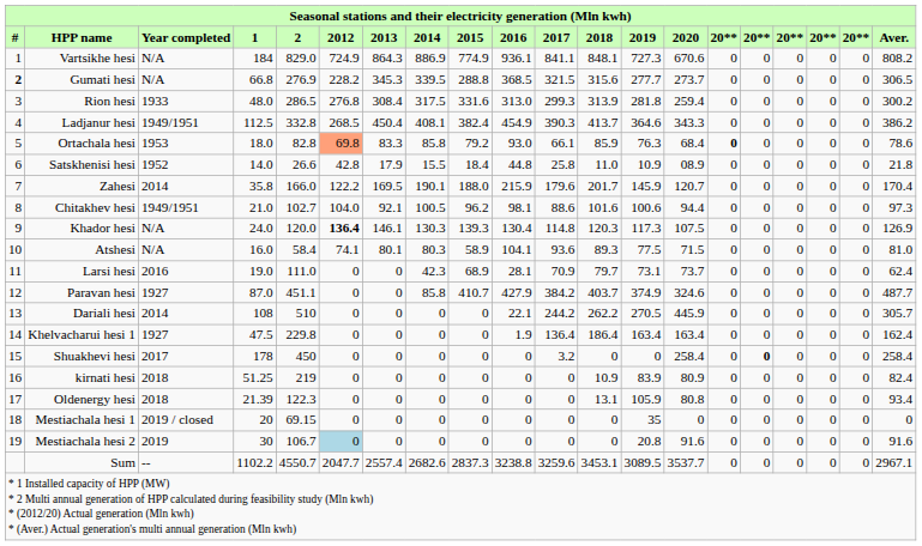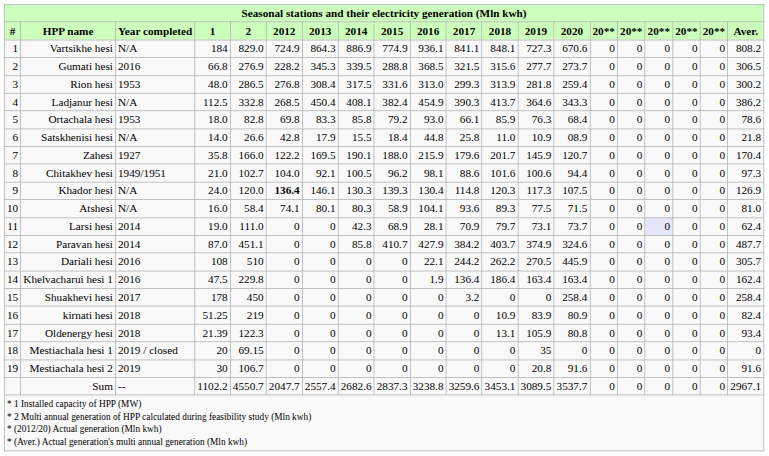 <table class="wikitable" style="text-align:right;">
 <tr>
 <th colspan="20"  style="text-align:center; background:#cfb;">Seasonal stations and their electricity generation (Mln kwh)</th>
 </tr>
 <tr>
 <th style="background:#cfb;">#</th>
 <th style="background:#cfb;">HPP name</th>
 <th style="background:#cfb;">Year completed</th>
 <th style="background:#cfb;">1</th>
 <th style="background:#cfb;">2</th>
 <th style="background:#cfb;">2012</th>
 <th style="background:#cfb;">2013</th>
 <th style="background:#cfb;">2014</th>
 <th style="background:#cfb;">2015</th>
 <th style="background:#cfb;">2016</th>
 <th style="background:#cfb;">2017</th>
 <th style="background:#cfb;">2018</th>
 <th style="background:#cfb;">2019</th>
 <th style="background:#cfb;">2020</th>
 <th style="background:#cfb;">20**</th>
 <th style="background:#cfb;">20**</th>
 <th style="background:#cfb;">20**</th>
 <th style="background:#cfb;">20**</th>
 <th style="background:#cfb;">20**</th>
 <th style="background:#cfb;">Aver.</th>
 </tr>
 <tr>
 <td>1</td>
 <td>Vartsikhe hesi</td>
 <td align=left>N/A</td>
 <td>184</td>
 <td>829.0</td>
 <td>724.9</td>
 <td>864.3</td>
 <td>886.9</td>
 <td>774.9</td>
 <td>936.1</td>
 <td>841.1</td>
 <td>848.1</td>
 <td>727.3</td>
 <td>670.6</td>
 <td>0</td>
 <td>0</td>
 <td>0</td>
 <td>0</td>
 <td>0</td>
 <td>808.2</td>
 </tr>
 <tr>
-<td><strong>2</strong></td>
+<td>2</td>
 <td>Gumati hesi</td>
-<td align=left>N/A</td>
+<td align=left>2016</td>
 <td>66.8</td>
 <td>276.9</td>
 <td>228.2</td>
 <td>345.3</td>
 <td>339.5</td>
 <td>288.8</td>
 <td>368.5</td>
 <td>321.5</td>
 <td>315.6</td>
 <td>277.7</td>
 <td>273.7</td>
 <td>0</td>
 <td>0</td>
 <td>0</td>
 <td>0</td>
 <td>0</td>
 <td>306.5</td>
 </tr>
 <tr>
 <td>3</td>
 <td>Rion hesi</td>
-<td align=left>1933</td>
+<td align=left>1953</td>
 <td>48.0</td>
 <td>286.5</td>
 <td>276.8</td>
 <td>308.4</td>
 <td>317.5</td>
 <td>331.6</td>
 <td>313.0</td>
 <td>299.3</td>
 <td>313.9</td>
 <td>281.8</td>
 <td>259.4</td>
 <td>0</td>
 <td>0</td>
 <td>0</td>
 <td>0</td>
 <td>0</td>
 <td>300.2</td>
 </tr>
 <tr>
 <td>4</td>
 <td>Ladjanur hesi</td>
-<td align=left>1949/1951</td>
+<td align=left>N/A</td>
 <td>112.5</td>
 <td>332.8</td>
 <td>268.5</td>
 <td>450.4</td>
 <td>408.1</td>
 <td>382.4</td>
 <td>454.9</td>
 <td>390.3</td>
 <td>413.7</td>
 <td>364.6</td>
 <td>343.3</td>
 <td>0</td>
 <td>0</td>
 <td>0</td>
 <td>0</td>
 <td>0</td>
 <td>386.2</td>
 </tr>
 <tr>
 <td>5</td>
 <td>Ortachala hesi</td>
 <td align=left>1953</td>
 <td>18.0</td>
 <td>82.8</td>
-<td style="background: lightsalmon;">69.8</td>
+<td>69.8</td>
 <td>83.3</td>
 <td>85.8</td>
 <td>79.2</td>
 <td>93.0</td>
 <td>66.1</td>
 <td>85.9</td>
 <td>76.3</td>
 <td>68.4</td>
-<td><strong>0</strong></td>
+<td>0</td>
 <td>0</td>
 <td>0</td>
 <td>0</td>
 <td>0</td>
 <td>78.6</td>
 </tr>
 <tr>
 <td>6</td>
 <td>Satskhenisi hesi</td>
-<td align=left>1952</td>
+<td align=left>N/A</td>
 <td>14.0</td>
 <td>26.6</td>
 <td>42.8</td>
 <td>17.9</td>
 <td>15.5</td>
 <td>18.4</td>
 <td>44.8</td>
 <td>25.8</td>
 <td>11.0</td>
 <td>10.9</td>
 <td>08.9</td>
 <td>0</td>
 <td>0</td>
 <td>0</td>
 <td>0</td>
 <td>0</td>
 <td>21.8</td>
 </tr>
 <tr>
 <td>7</td>
 <td>Zahesi</td>
-<td align=left>2014</td>
+<td align=left>1927</td>
 <td>35.8</td>
 <td>166.0</td>
 <td>122.2</td>
 <td>169.5</td>
 <td>190.1</td>
 <td>188.0</td>
 <td>215.9</td>
 <td>179.6</td>
 <td>201.7</td>
 <td>145.9</td>
 <td>120.7</td>
 <td>0</td>
 <td>0</td>
 <td>0</td>
 <td>0</td>
 <td>0</td>
 <td>170.4</td>
 </tr>
 <tr>
 <td>8</td>
 <td>Chitakhev hesi</td>
 <td align=left>1949/1951</td>
 <td>21.0</td>
 <td>102.7</td>
 <td>104.0</td>
 <td>92.1</td>
 <td>100.5</td>
 <td>96.2</td>
 <td>98.1</td>
 <td>88.6</td>
 <td>101.6</td>
 <td>100.6</td>
 <td>94.4</td>
 <td>0</td>
 <td>0</td>
 <td>0</td>
 <td>0</td>
 <td>0</td>
 <td>97.3</td>
 </tr>
 <tr>
 <td>9</td>
 <td>Khador hesi</td>
 <td align=left>N/A</td>
 <td>24.0</td>
 <td>120.0</td>
 <td><strong>136.4</strong></td>
 <td>146.1</td>
 <td>130.3</td>
 <td>139.3</td>
 <td>130.4</td>
 <td>114.8</td>
 <td>120.3</td>
 <td>117.3</td>
 <td>107.5</td>
 <td>0</td>
 <td>0</td>
 <td>0</td>
 <td>0</td>
 <td>0</td>
 <td>126.9</td>
 </tr>
 <tr>
 <td>10</td>
 <td>Atshesi</td>
 <td align=left>N/A</td>
 <td>16.0</td>
 <td>58.4</td>
 <td>74.1</td>
 <td>80.1</td>
 <td>80.3</td>
 <td>58.9</td>
 <td>104.1</td>
 <td>93.6</td>
 <td>89.3</td>
 <td>77.5</td>
 <td>71.5</td>
 <td>0</td>
 <td>0</td>
 <td>0</td>
 <td>0</td>
 <td>0</td>
 <td>81.0</td>
 </tr>
 <tr>
 <td>11</td>
 <td>Larsi hesi</td>
-<td align=left>2016</td>
+<td align=left>2014</td>
 <td>19.0</td>
 <td>111.0</td>
 <td>0</td>
 <td>0</td>
 <td>42.3</td>
 <td>68.9</td>
 <td>28.1</td>
 <td>70.9</td>
 <td>79.7</td>
 <td>73.1</td>
 <td>73.7</td>
 <td>0</td>
 <td>0</td>
-<td>0</td>
+<td style="background: lavender;">0</td>
 <td>0</td>
 <td>0</td>
 <td>62.4</td>
 </tr>
 <tr>
 <td>12</td>
 <td>Paravan hesi</td>
-<td align=left>1927</td>
+<td align=left>2014</td>
 <td>87.0</td>
 <td>451.1</td>
 <td>0</td>
 <td>0</td>
 <td>85.8</td>
 <td>410.7</td>
 <td>427.9</td>
 <td>384.2</td>
 <td>403.7</td>
 <td>374.9</td>
 <td>324.6</td>
 <td>0</td>
 <td>0</td>
 <td>0</td>
 <td>0</td>
 <td>0</td>
 <td>487.7</td>
 </tr>
 <tr>
 <td>13</td>
 <td>Dariali hesi</td>
-<td align=left>2014</td>
+<td align=left>2016</td>
 <td>108</td>
 <td>510</td>
 <td>0</td>
 <td>0</td>
 <td>0</td>
 <td>0</td>
 <td>22.1</td>
 <td>244.2</td>
 <td>262.2</td>
 <td>270.5</td>
 <td>445.9</td>
 <td>0</td>
 <td>0</td>
 <td>0</td>
 <td>0</td>
 <td>0</td>
 <td>305.7</td>
 </tr>
 <tr>
 <td>14</td>
 <td>Khelvacharui hesi 1</td>
-<td align=left>1927</td>
+<td align=left>2016</td>
 <td>47.5</td>
 <td>229.8</td>
 <td>0</td>
 <td>0</td>
 <td>0</td>
 <td>0</td>
 <td>1.9</td>
 <td>136.4</td>
 <td>186.4</td>
 <td>163.4</td>
 <td>163.4</td>
 <td>0</td>
 <td>0</td>
 <td>0</td>
 <td>0</td>
 <td>0</td>
 <td>162.4</td>
 </tr>
 <tr>
 <td>15</td>
 <td>Shuakhevi hesi</td>
 <td align=left>2017</td>
 <td>178</td>
 <td>450</td>
 <td>0</td>
 <td>0</td>
 <td>0</td>
 <td>0</td>
 <td>0</td>
 <td>3.2</td>
 <td>0</td>
 <td>0</td>
 <td>258.4</td>
 <td>0</td>
-<td><strong>0</strong></td>
+<td>0</td>
 <td>0</td>
 <td>0</td>
 <td>0</td>
 <td>258.4</td>
 </tr>
 <tr>
 <td>16</td>
 <td>kirnati hesi</td>
 <td align=left>2018</td>
 <td>51.25</td>
 <td>219</td>
 <td>0</td>
 <td>0</td>
 <td>0</td>
 <td>0</td>
 <td>0</td>
 <td>0</td>
 <td>10.9</td>
 <td>83.9</td>
 <td>80.9</td>
 <td>0</td>
 <td>0</td>
 <td>0</td>
 <td>0</td>
 <td>0</td>
 <td>82.4</td>
 </tr>
 <tr>
 <td>17</td>
 <td>Oldenergy hesi</td>
 <td align=left>2018</td>
 <td>21.39</td>
 <td>122.3</td>
 <td>0</td>
 <td>0</td>
 <td>0</td>
 <td>0</td>
 <td>0</td>
 <td>0</td>
 <td>13.1</td>
 <td>105.9</td>
 <td>80.8</td>
 <td>0</td>
 <td>0</td>
 <td>0</td>
 <td>0</td>
 <td>0</td>
 <td>93.4</td>
 </tr>
 <tr>
 <td>18</td>
 <td>Mestiachala hesi 1</td>
 <td align=left>2019 / closed</td>
 <td>20</td>
 <td>69.15</td>
 <td>0</td>
 <td>0</td>
 <td>0</td>
 <td>0</td>
 <td>0</td>
 <td>0</td>
 <td>0</td>
 <td>35</td>
 <td>0</td>
 <td>0</td>
 <td>0</td>
 <td>0</td>
 <td>0</td>
 <td>0</td>
 <td>0</td>
 </tr>
 <tr>
 <td>19</td>
 <td>Mestiachala hesi 2</td>
 <td align=left>2019</td>
 <td>30</td>
 <td>106.7</td>
-<td style="background: lightblue;">0</td>
+<td>0</td>
 <td>0</td>
 <td>0</td>
 <td>0</td>
 <td>0</td>
 <td>0</td>
 <td>0</td>
 <td>20.8</td>
 <td>91.6</td>
 <td>0</td>
 <td>0</td>
 <td>0</td>
 <td>0</td>
 <td>0</td>
 <td>91.6</td>
 </tr>
 <tr>
 <td></td>
 <td>Sum</td>
 <td align=left>--</td>
 <td>1102.2</td>
 <td>4550.7</td>
 <td>2047.7</td>
 <td>2557.4</td>
 <td>2682.6</td>
 <td>2837.3</td>
 <td>3238.8</td>
 <td>3259.6</td>
 <td>3453.1</td>
 <td>3089.5</td>
 <td>3537.7</td>
 <td>0</td>
 <td>0</td>
 <td>0</td>
 <td>0</td>
 <td>0</td>
 <td>2967.1</td>
 </tr>
 <tr>
 <td colspan="20" align="left"><small>* 1 Installed capacity of HPP (MW) <br>* 2 Multi annual generation of HPP calculated during feasibility study (Mln kwh)<br>* (2012/20) Actual generation (Mln kwh)<br>* (Aver.) Actual generation's multi annual generation (Mln kwh)</small></td>
 </tr>
 </table>
